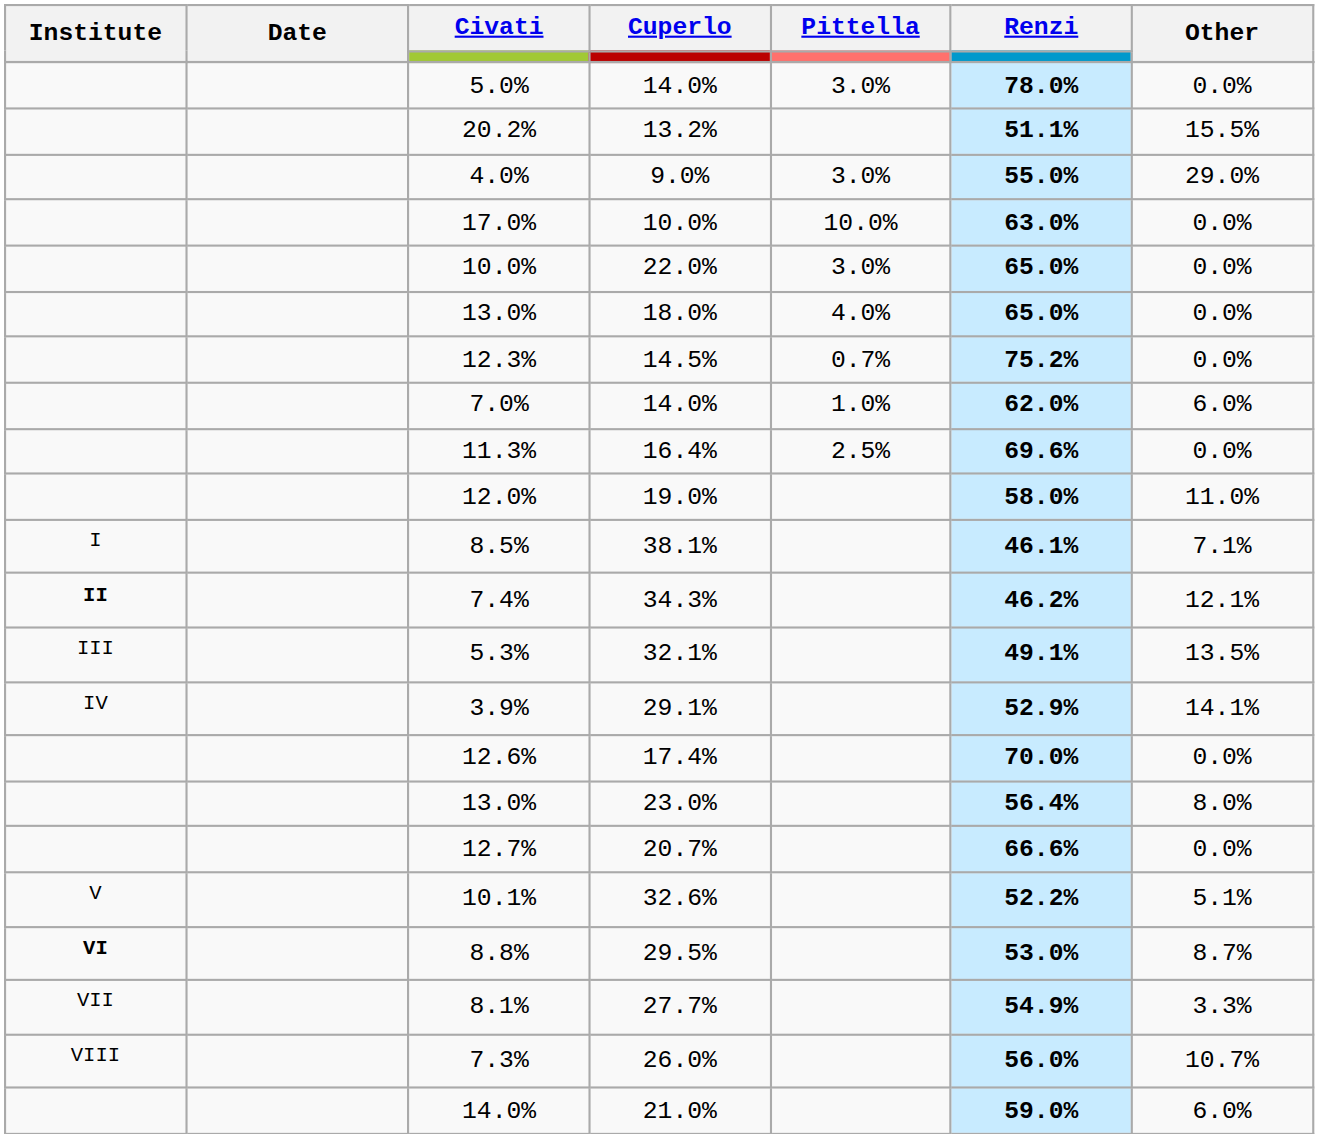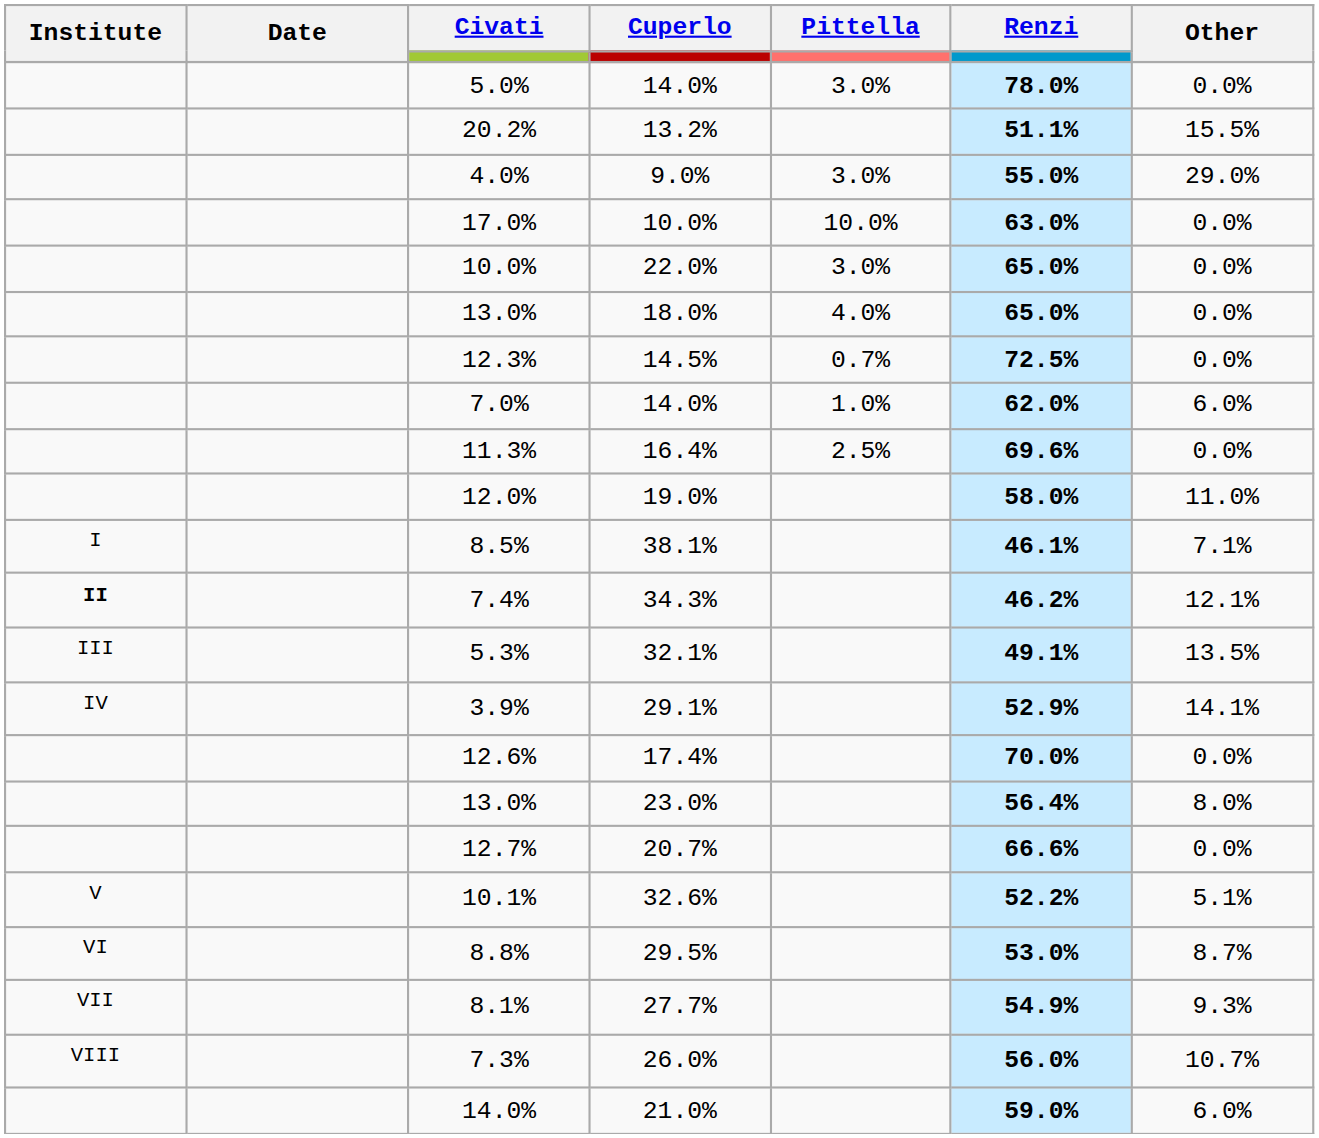 <table class="wikitable" style="text-align:center; font-size:90%; line-height:16px;">
 <tr>
 <th width=80 align="center" rowspan="2">Institute<br></th>
 <th width=100 align="center" rowspan="2">Date</th>
 <th width=80 align="center"><a href='#'>Civati</a></th>
 <th width=80 align="center"><a href='#'>Cuperlo</a></th>
 <th width=80 align="center"><a href='#'>Pittella</a></th>
 <th width=80 align="center"><a href='#'>Renzi</a></th>
 <th width=80 align="center" rowspan="2">Other<br></th>
 </tr>
 <tr>
 <th style="background:#A1C935;"></th>
 <th style="background:#BB0000;"></th>
 <th style="background:#FF716D;"></th>
 <th style="background:#0099CC;"></th>
 </tr>
 <tr>
 </tr>
 <tr style="text-align:center">
 <td></td>
 <td></td>
 <td>5.0%</td>
 <td>14.0%</td>
 <td>3.0%</td>
 <td style="background:#C8EBFF"><strong>78.0%</strong></td>
 <td>0.0%</td>
 </tr>
 <tr style="text-align:center">
 <td></td>
 <td></td>
 <td>20.2%</td>
 <td>13.2%</td>
 <td></td>
 <td style="background:#C8EBFF"><strong>51.1%</strong></td>
 <td>15.5%</td>
 </tr>
 <tr style="text-align:center">
 <td></td>
 <td></td>
 <td>4.0%</td>
 <td>9.0%</td>
 <td>3.0%</td>
 <td style="background:#C8EBFF"><strong>55.0%</strong></td>
 <td>29.0%</td>
 </tr>
 <tr style="text-align:center">
 <td></td>
 <td></td>
 <td>17.0%</td>
 <td>10.0%</td>
 <td>10.0%</td>
 <td style="background:#C8EBFF"><strong>63.0%</strong></td>
 <td>0.0%</td>
 </tr>
 <tr style="text-align:center">
 <td></td>
 <td></td>
 <td>10.0%</td>
 <td>22.0%</td>
 <td>3.0%</td>
 <td style="background:#C8EBFF"><strong>65.0%</strong></td>
 <td>0.0%</td>
 </tr>
 <tr style="text-align:center">
 <td></td>
 <td></td>
 <td>13.0%</td>
 <td>18.0%</td>
 <td>4.0%</td>
 <td style="background:#C8EBFF"><strong>65.0%</strong></td>
 <td>0.0%</td>
 </tr>
 <tr style="text-align:center">
 <td></td>
 <td></td>
 <td>12.3%</td>
 <td>14.5%</td>
 <td>0.7%</td>
-<td style="background:#C8EBFF"><strong>75.2%</strong></td>
+<td style="background:#C8EBFF"><strong>72.5%</strong></td>
 <td>0.0%</td>
 </tr>
 <tr style="text-align:center">
 <td></td>
 <td></td>
 <td>7.0%</td>
 <td>14.0%</td>
 <td>1.0%</td>
 <td style="background:#C8EBFF"><strong>62.0%</strong></td>
 <td>6.0%</td>
 </tr>
 <tr style="text-align:center">
 <td></td>
 <td></td>
 <td>11.3%</td>
 <td>16.4%</td>
 <td>2.5%</td>
 <td style="background:#C8EBFF"><strong>69.6%</strong></td>
 <td>0.0%</td>
 </tr>
 <tr style="text-align:center">
 <td></td>
 <td></td>
 <td>12.0%</td>
 <td>19.0%</td>
 <td></td>
 <td style="background:#C8EBFF"><strong>58.0%</strong></td>
 <td>11.0%</td>
 </tr>
 <tr style="text-align:center">
 <td><sup>I</sup></td>
 <td></td>
 <td>8.5%</td>
 <td>38.1%</td>
 <td></td>
 <td style="background:#C8EBFF"><strong>46.1%</strong></td>
 <td>7.1%</td>
 </tr>
 <tr style="text-align:center">
 <td><strong><sup>II</sup></strong></td>
 <td></td>
 <td>7.4%</td>
 <td>34.3%</td>
 <td></td>
 <td style="background:#C8EBFF"><strong>46.2%</strong></td>
 <td>12.1%</td>
 </tr>
 <tr style="text-align:center">
 <td><sup>III</sup></td>
 <td></td>
 <td>5.3%</td>
 <td>32.1%</td>
 <td></td>
 <td style="background:#C8EBFF"><strong>49.1%</strong></td>
 <td>13.5%</td>
 </tr>
 <tr style="text-align:center">
 <td><sup>IV</sup></td>
 <td></td>
 <td>3.9%</td>
 <td>29.1%</td>
 <td></td>
 <td style="background:#C8EBFF"><strong>52.9%</strong></td>
 <td>14.1%</td>
 </tr>
 <tr style="text-align:center">
 <td></td>
 <td></td>
 <td>12.6%</td>
 <td>17.4%</td>
 <td></td>
 <td style="background:#C8EBFF"><strong>70.0%</strong></td>
 <td>0.0%</td>
 </tr>
 <tr style="text-align:center">
 <td></td>
 <td></td>
 <td>13.0%</td>
 <td>23.0%</td>
 <td></td>
 <td style="background:#C8EBFF"><strong>56.4%</strong></td>
 <td>8.0%</td>
 </tr>
 <tr style="text-align:center">
 <td></td>
 <td></td>
 <td>12.7%</td>
 <td>20.7%</td>
 <td></td>
 <td style="background:#C8EBFF"><strong>66.6%</strong></td>
 <td>0.0%</td>
 </tr>
 <tr style="text-align:center">
 <td><sup>V</sup></td>
 <td></td>
 <td>10.1%</td>
 <td>32.6%</td>
 <td></td>
 <td style="background:#C8EBFF"><strong>52.2%</strong></td>
 <td>5.1%</td>
 </tr>
 <tr style="text-align:center">
-<td><strong><sup>VI</sup></strong></td>
+<td><sup>VI</sup></td>
 <td></td>
 <td>8.8%</td>
 <td>29.5%</td>
 <td></td>
 <td style="background:#C8EBFF"><strong>53.0%</strong></td>
 <td>8.7%</td>
 </tr>
 <tr style="text-align:center">
 <td><sup>VII</sup></td>
 <td></td>
 <td>8.1%</td>
 <td>27.7%</td>
 <td></td>
 <td style="background:#C8EBFF"><strong>54.9%</strong></td>
-<td>3.3%</td>
+<td>9.3%</td>
 </tr>
 <tr style="text-align:center">
 <td><sup>VIII</sup></td>
 <td></td>
 <td>7.3%</td>
 <td>26.0%</td>
 <td></td>
 <td style="background:#C8EBFF"><strong>56.0%</strong></td>
 <td>10.7%</td>
 </tr>
 <tr style="text-align:center">
 <td></td>
 <td></td>
 <td>14.0%</td>
 <td>21.0%</td>
 <td></td>
 <td style="background:#C8EBFF"><strong>59.0%</strong></td>
 <td>6.0%</td>
 </tr>
 </table>
